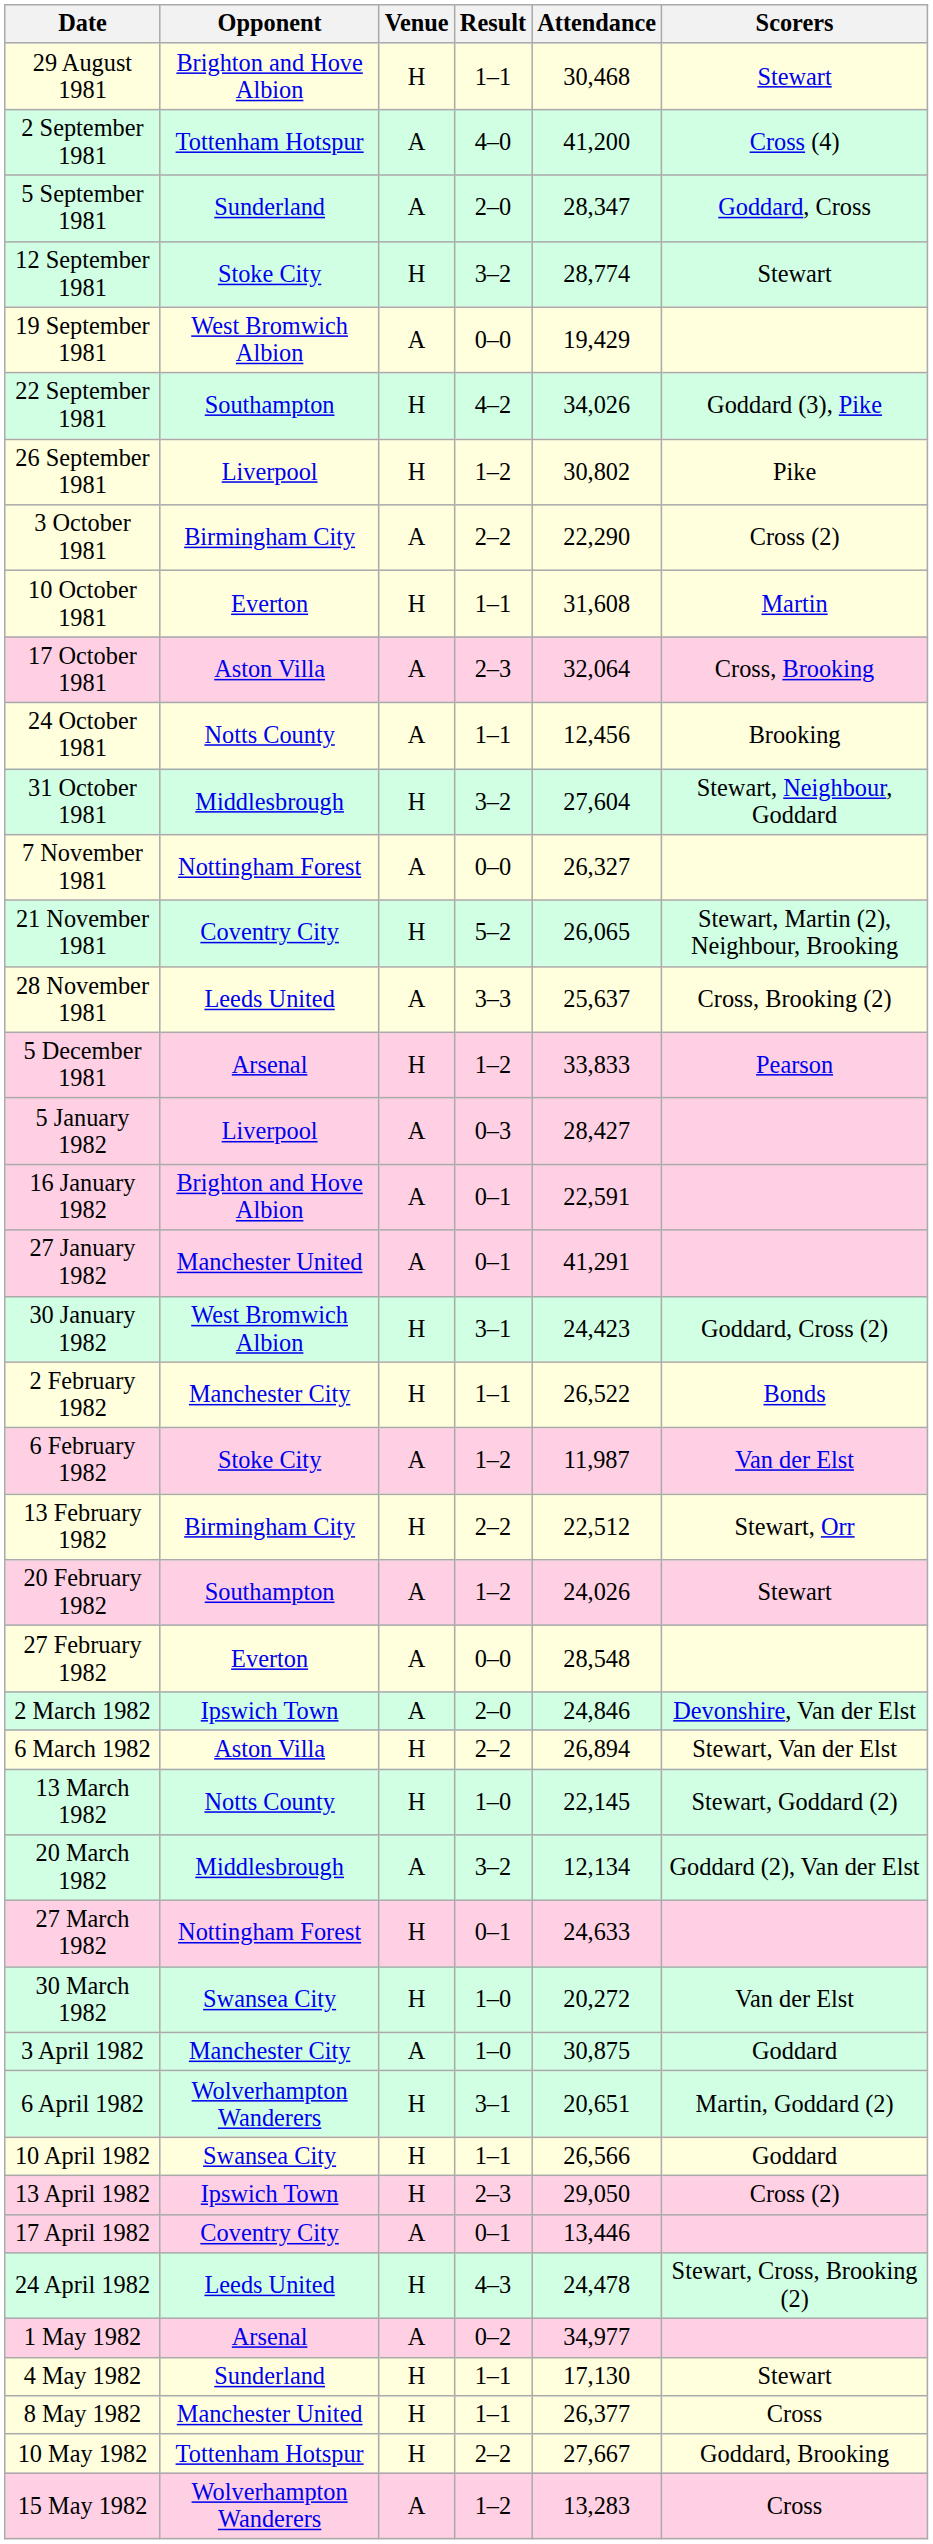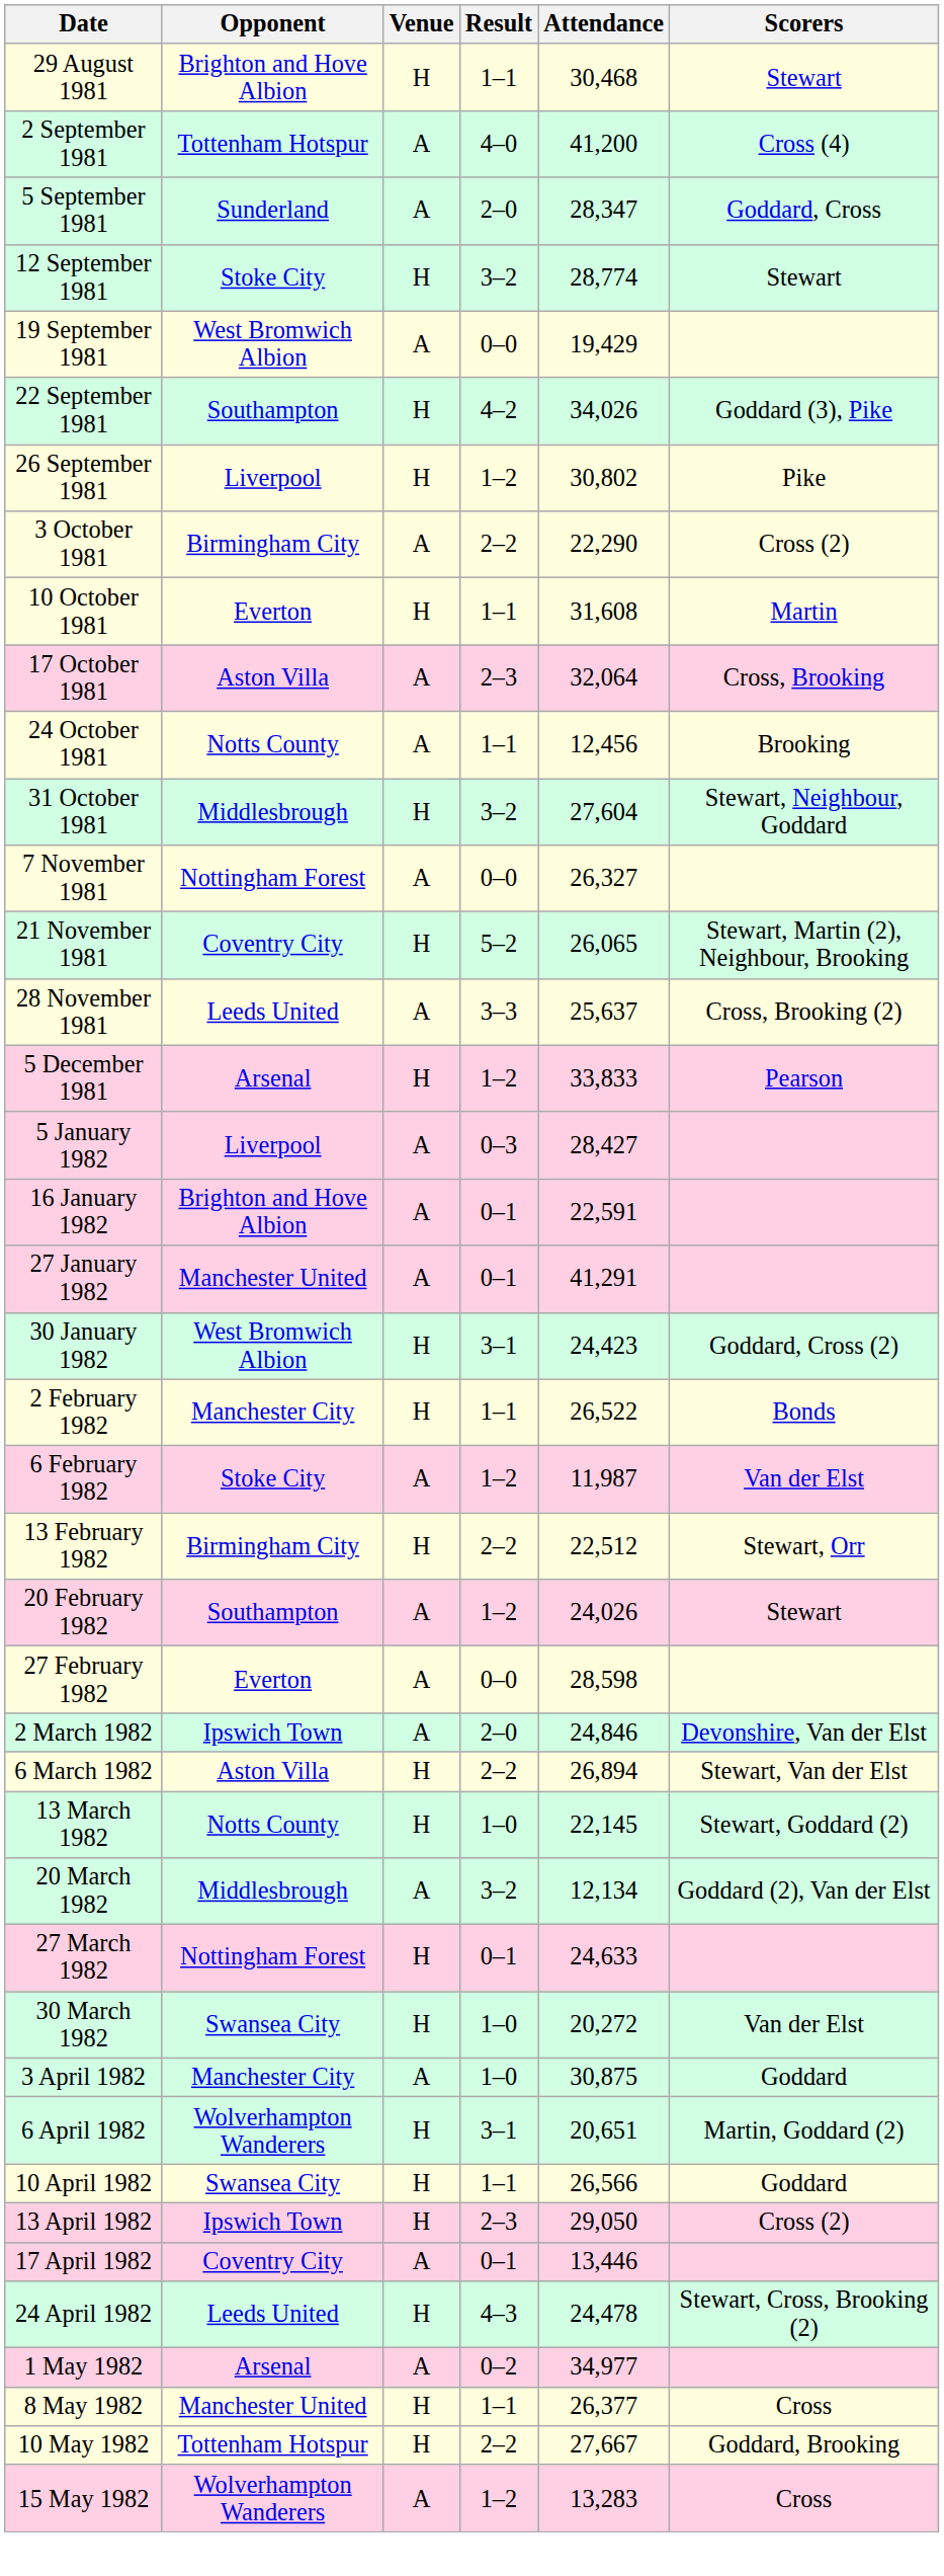 <table class="wikitable sortable" style="font-size:100%; text-align:center">
 <tr>
 <th>Date</th>
 <th>Opponent</th>
 <th>Venue</th>
 <th>Result</th>
 <th>Attendance</th>
 <th>Scorers</th>
 </tr>
 <tr style="background-color: #ffffdd;">
 <td>29 August 1981</td>
 <td><a href='#'>Brighton and Hove Albion</a></td>
 <td>H</td>
 <td>1–1</td>
 <td>30,468</td>
 <td><a href='#'>Stewart</a></td>
 </tr>
 <tr style="background-color: #d0ffe3;">
 <td>2 September 1981</td>
 <td><a href='#'>Tottenham Hotspur</a></td>
 <td>A</td>
 <td>4–0</td>
 <td>41,200</td>
 <td><a href='#'>Cross</a> (4)</td>
 </tr>
 <tr style="background-color: #d0ffe3;">
 <td>5 September 1981</td>
 <td><a href='#'>Sunderland</a></td>
 <td>A</td>
 <td>2–0</td>
 <td>28,347</td>
 <td><a href='#'>Goddard</a>, Cross</td>
 </tr>
 <tr style="background-color: #d0ffe3;">
 <td>12 September 1981</td>
 <td><a href='#'>Stoke City</a></td>
 <td>H</td>
 <td>3–2</td>
 <td>28,774</td>
 <td>Stewart</td>
 </tr>
 <tr style="background-color: #ffffdd;">
 <td>19 September 1981</td>
 <td><a href='#'>West Bromwich Albion</a></td>
 <td>A</td>
 <td>0–0</td>
 <td>19,429</td>
 <td></td>
 </tr>
 <tr style="background-color: #d0ffe3;">
 <td>22 September 1981</td>
 <td><a href='#'>Southampton</a></td>
 <td>H</td>
 <td>4–2</td>
 <td>34,026</td>
 <td>Goddard (3), <a href='#'>Pike</a></td>
 </tr>
 <tr style="background-color: #ffffdd;">
 <td>26 September 1981</td>
 <td><a href='#'>Liverpool</a></td>
 <td>H</td>
 <td>1–2</td>
 <td>30,802</td>
 <td>Pike</td>
 </tr>
 <tr style="background-color: #ffffdd;">
 <td>3 October 1981</td>
 <td><a href='#'>Birmingham City</a></td>
 <td>A</td>
 <td>2–2</td>
 <td>22,290</td>
 <td>Cross (2)</td>
 </tr>
 <tr style="background-color: #ffffdd;">
 <td>10 October 1981</td>
 <td><a href='#'>Everton</a></td>
 <td>H</td>
 <td>1–1</td>
 <td>31,608</td>
 <td><a href='#'>Martin</a></td>
 </tr>
 <tr style="background-color: #ffd0e3;">
 <td>17 October 1981</td>
 <td><a href='#'>Aston Villa</a></td>
 <td>A</td>
 <td>2–3</td>
 <td>32,064</td>
 <td>Cross, <a href='#'>Brooking</a></td>
 </tr>
 <tr style="background-color: #ffffdd;">
 <td>24 October 1981</td>
 <td><a href='#'>Notts County</a></td>
 <td>A</td>
 <td>1–1</td>
 <td>12,456</td>
 <td>Brooking</td>
 </tr>
 <tr style="background-color: #d0ffe3;">
 <td>31 October 1981</td>
 <td><a href='#'>Middlesbrough</a></td>
 <td>H</td>
 <td>3–2</td>
 <td>27,604</td>
 <td>Stewart, <a href='#'>Neighbour</a>, Goddard</td>
 </tr>
 <tr style="background-color: #ffffdd;">
 <td>7 November 1981</td>
 <td><a href='#'>Nottingham Forest</a></td>
 <td>A</td>
 <td>0–0</td>
 <td>26,327</td>
 <td></td>
 </tr>
 <tr style="background-color: #d0ffe3;">
 <td>21 November 1981</td>
 <td><a href='#'>Coventry City</a></td>
 <td>H</td>
 <td>5–2</td>
 <td>26,065</td>
 <td>Stewart, Martin (2), Neighbour, Brooking</td>
 </tr>
 <tr style="background-color: #ffffdd;">
 <td>28 November 1981</td>
 <td><a href='#'>Leeds United</a></td>
 <td>A</td>
 <td>3–3</td>
 <td>25,637</td>
 <td>Cross, Brooking (2)</td>
 </tr>
 <tr style="background-color: #ffd0e3;">
 <td>5 December 1981</td>
 <td><a href='#'>Arsenal</a></td>
 <td>H</td>
 <td>1–2</td>
 <td>33,833</td>
 <td><a href='#'>Pearson</a></td>
 </tr>
 <tr style="background-color: #ffd0e3;">
 <td>5 January 1982</td>
 <td><a href='#'>Liverpool</a></td>
 <td>A</td>
 <td>0–3</td>
 <td>28,427</td>
 <td></td>
 </tr>
 <tr style="background-color: #ffd0e3;">
 <td>16 January 1982</td>
 <td><a href='#'>Brighton and Hove Albion</a></td>
 <td>A</td>
 <td>0–1</td>
 <td>22,591</td>
 <td></td>
 </tr>
 <tr style="background-color: #ffd0e3;">
 <td>27 January 1982</td>
 <td><a href='#'>Manchester United</a></td>
 <td>A</td>
 <td>0–1</td>
 <td>41,291</td>
 <td></td>
 </tr>
 <tr style="background-color: #d0ffe3;">
 <td>30 January 1982</td>
 <td><a href='#'>West Bromwich Albion</a></td>
 <td>H</td>
 <td>3–1</td>
 <td>24,423</td>
 <td>Goddard, Cross (2)</td>
 </tr>
 <tr style="background-color: #ffffdd;">
 <td>2 February 1982</td>
 <td><a href='#'>Manchester City</a></td>
 <td>H</td>
 <td>1–1</td>
 <td>26,522</td>
 <td><a href='#'>Bonds</a></td>
 </tr>
 <tr style="background-color: #ffd0e3;">
 <td>6 February 1982</td>
 <td><a href='#'>Stoke City</a></td>
 <td>A</td>
 <td>1–2</td>
 <td>11,987</td>
 <td><a href='#'>Van der Elst</a></td>
 </tr>
 <tr style="background-color: #ffffdd;">
 <td>13 February 1982</td>
 <td><a href='#'>Birmingham City</a></td>
 <td>H</td>
 <td>2–2</td>
 <td>22,512</td>
 <td>Stewart, <a href='#'>Orr</a></td>
 </tr>
 <tr style="background-color: #ffd0e3;">
 <td>20 February 1982</td>
 <td><a href='#'>Southampton</a></td>
 <td>A</td>
 <td>1–2</td>
 <td>24,026</td>
 <td>Stewart</td>
 </tr>
 <tr style="background-color: #ffffdd;">
 <td>27 February 1982</td>
 <td><a href='#'>Everton</a></td>
 <td>A</td>
 <td>0–0</td>
-<td>28,548</td>
+<td>28,598</td>
 <td></td>
 </tr>
 <tr style="background-color: #d0ffe3;">
 <td>2 March 1982</td>
 <td><a href='#'>Ipswich Town</a></td>
 <td>A</td>
 <td>2–0</td>
 <td>24,846</td>
 <td><a href='#'>Devonshire</a>, Van der Elst</td>
 </tr>
 <tr style="background-color: #ffffdd;">
 <td>6 March 1982</td>
 <td><a href='#'>Aston Villa</a></td>
 <td>H</td>
 <td>2–2</td>
 <td>26,894</td>
 <td>Stewart, Van der Elst</td>
 </tr>
 <tr style="background-color: #d0ffe3;">
 <td>13 March 1982</td>
 <td><a href='#'>Notts County</a></td>
 <td>H</td>
 <td>1–0</td>
 <td>22,145</td>
 <td>Stewart, Goddard (2)</td>
 </tr>
 <tr style="background-color: #d0ffe3;">
 <td>20 March 1982</td>
 <td><a href='#'>Middlesbrough</a></td>
 <td>A</td>
 <td>3–2</td>
 <td>12,134</td>
 <td>Goddard (2), Van der Elst</td>
 </tr>
 <tr style="background-color: #ffd0e3;">
 <td>27 March 1982</td>
 <td><a href='#'>Nottingham Forest</a></td>
 <td>H</td>
 <td>0–1</td>
 <td>24,633</td>
 <td></td>
 </tr>
 <tr style="background-color: #d0ffe3;">
 <td>30 March 1982</td>
 <td><a href='#'>Swansea City</a></td>
 <td>H</td>
 <td>1–0</td>
 <td>20,272</td>
 <td>Van der Elst</td>
 </tr>
 <tr style="background-color: #d0ffe3;">
 <td>3 April 1982</td>
 <td><a href='#'>Manchester City</a></td>
 <td>A</td>
 <td>1–0</td>
 <td>30,875</td>
 <td>Goddard</td>
 </tr>
 <tr style="background-color: #d0ffe3;">
 <td>6 April 1982</td>
 <td><a href='#'>Wolverhampton Wanderers</a></td>
 <td>H</td>
 <td>3–1</td>
 <td>20,651</td>
 <td>Martin, Goddard (2)</td>
 </tr>
 <tr style="background-color: #ffffdd;">
 <td>10 April 1982</td>
 <td><a href='#'>Swansea City</a></td>
 <td>H</td>
 <td>1–1</td>
 <td>26,566</td>
 <td>Goddard</td>
 </tr>
 <tr style="background-color: #ffd0e3;">
 <td>13 April 1982</td>
 <td><a href='#'>Ipswich Town</a></td>
 <td>H</td>
 <td>2–3</td>
 <td>29,050</td>
 <td>Cross (2)</td>
 </tr>
 <tr style="background-color: #ffd0e3;">
 <td>17 April 1982</td>
 <td><a href='#'>Coventry City</a></td>
 <td>A</td>
 <td>0–1</td>
 <td>13,446</td>
 <td></td>
 </tr>
 <tr style="background-color: #d0ffe3;">
 <td>24 April 1982</td>
 <td><a href='#'>Leeds United</a></td>
 <td>H</td>
 <td>4–3</td>
 <td>24,478</td>
 <td>Stewart, Cross, Brooking (2)</td>
 </tr>
 <tr style="background-color: #ffd0e3;">
 <td>1 May 1982</td>
 <td><a href='#'>Arsenal</a></td>
 <td>A</td>
 <td>0–2</td>
 <td>34,977</td>
 <td></td>
 </tr>
 <tr style="background-color: #ffffdd;">
-<td>4 May 1982</td>
-<td><a href='#'>Sunderland</a></td>
-<td>H</td>
-<td>1–1</td>
-<td>17,130</td>
-<td>Stewart</td>
-</tr>
-<tr style="background-color: #ffffdd;">
 <td>8 May 1982</td>
 <td><a href='#'>Manchester United</a></td>
 <td>H</td>
 <td>1–1</td>
 <td>26,377</td>
 <td>Cross</td>
 </tr>
 <tr style="background-color: #ffffdd;">
 <td>10 May 1982</td>
 <td><a href='#'>Tottenham Hotspur</a></td>
 <td>H</td>
 <td>2–2</td>
 <td>27,667</td>
 <td>Goddard, Brooking</td>
 </tr>
 <tr style="background-color: #ffd0e3;">
 <td>15 May 1982</td>
 <td><a href='#'>Wolverhampton Wanderers</a></td>
 <td>A</td>
 <td>1–2</td>
 <td>13,283</td>
 <td>Cross</td>
 </tr>
 </table>
